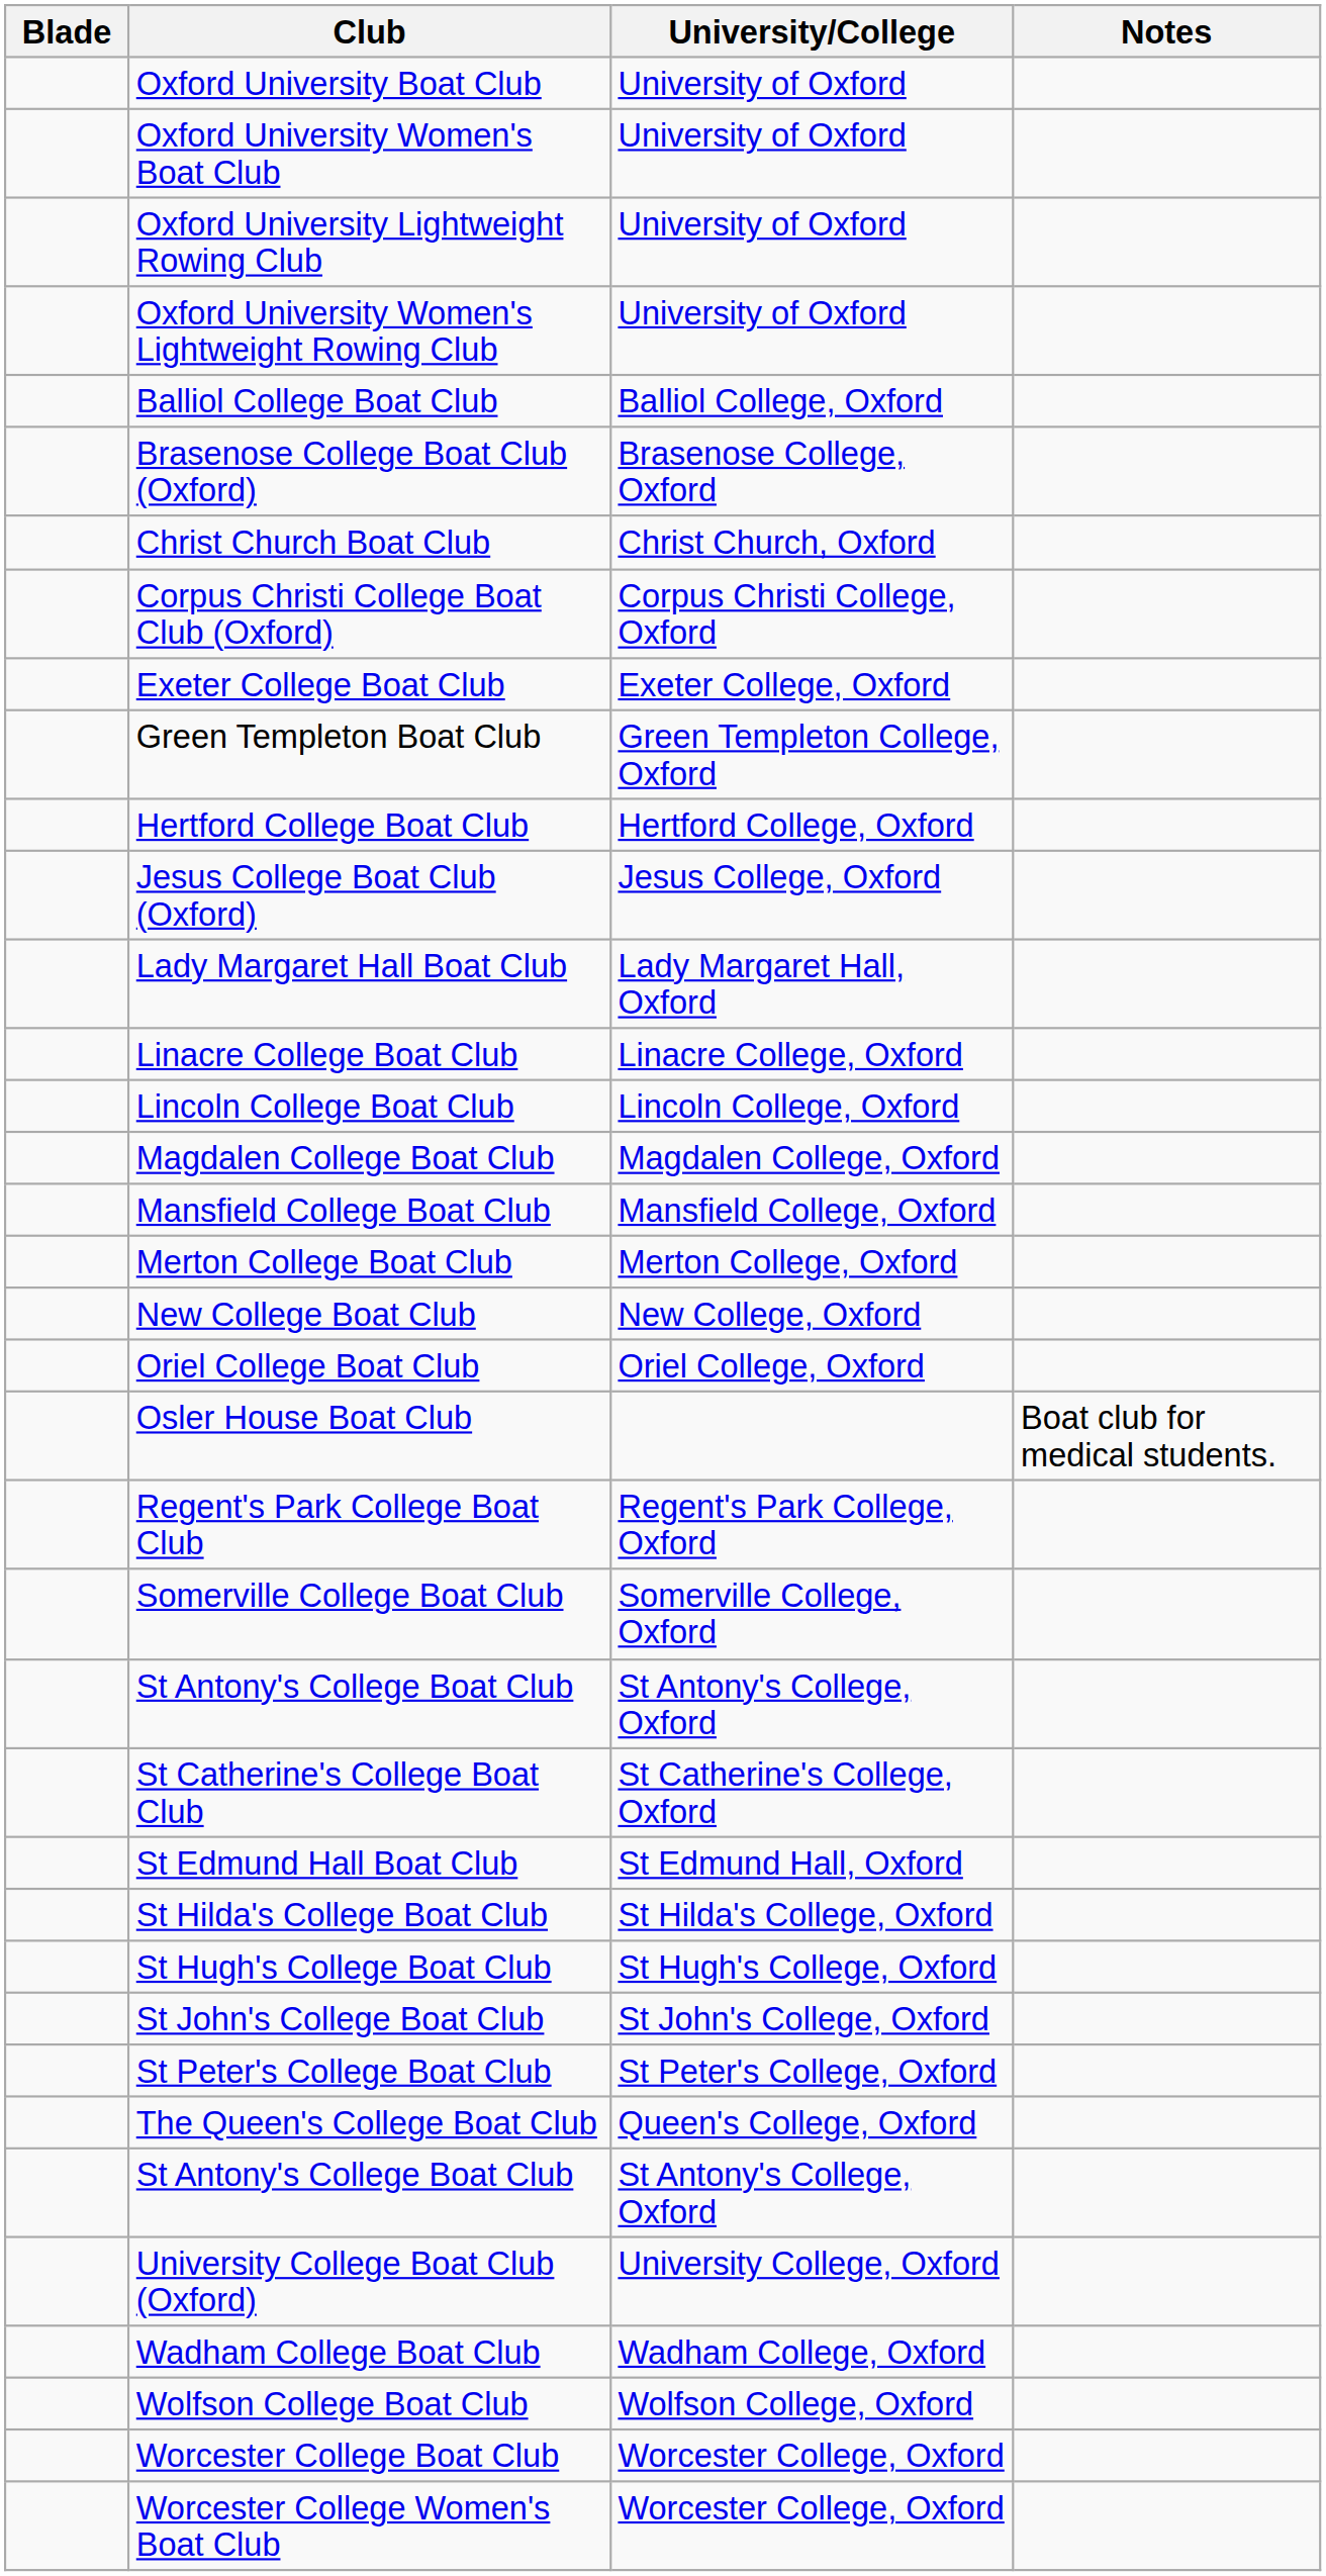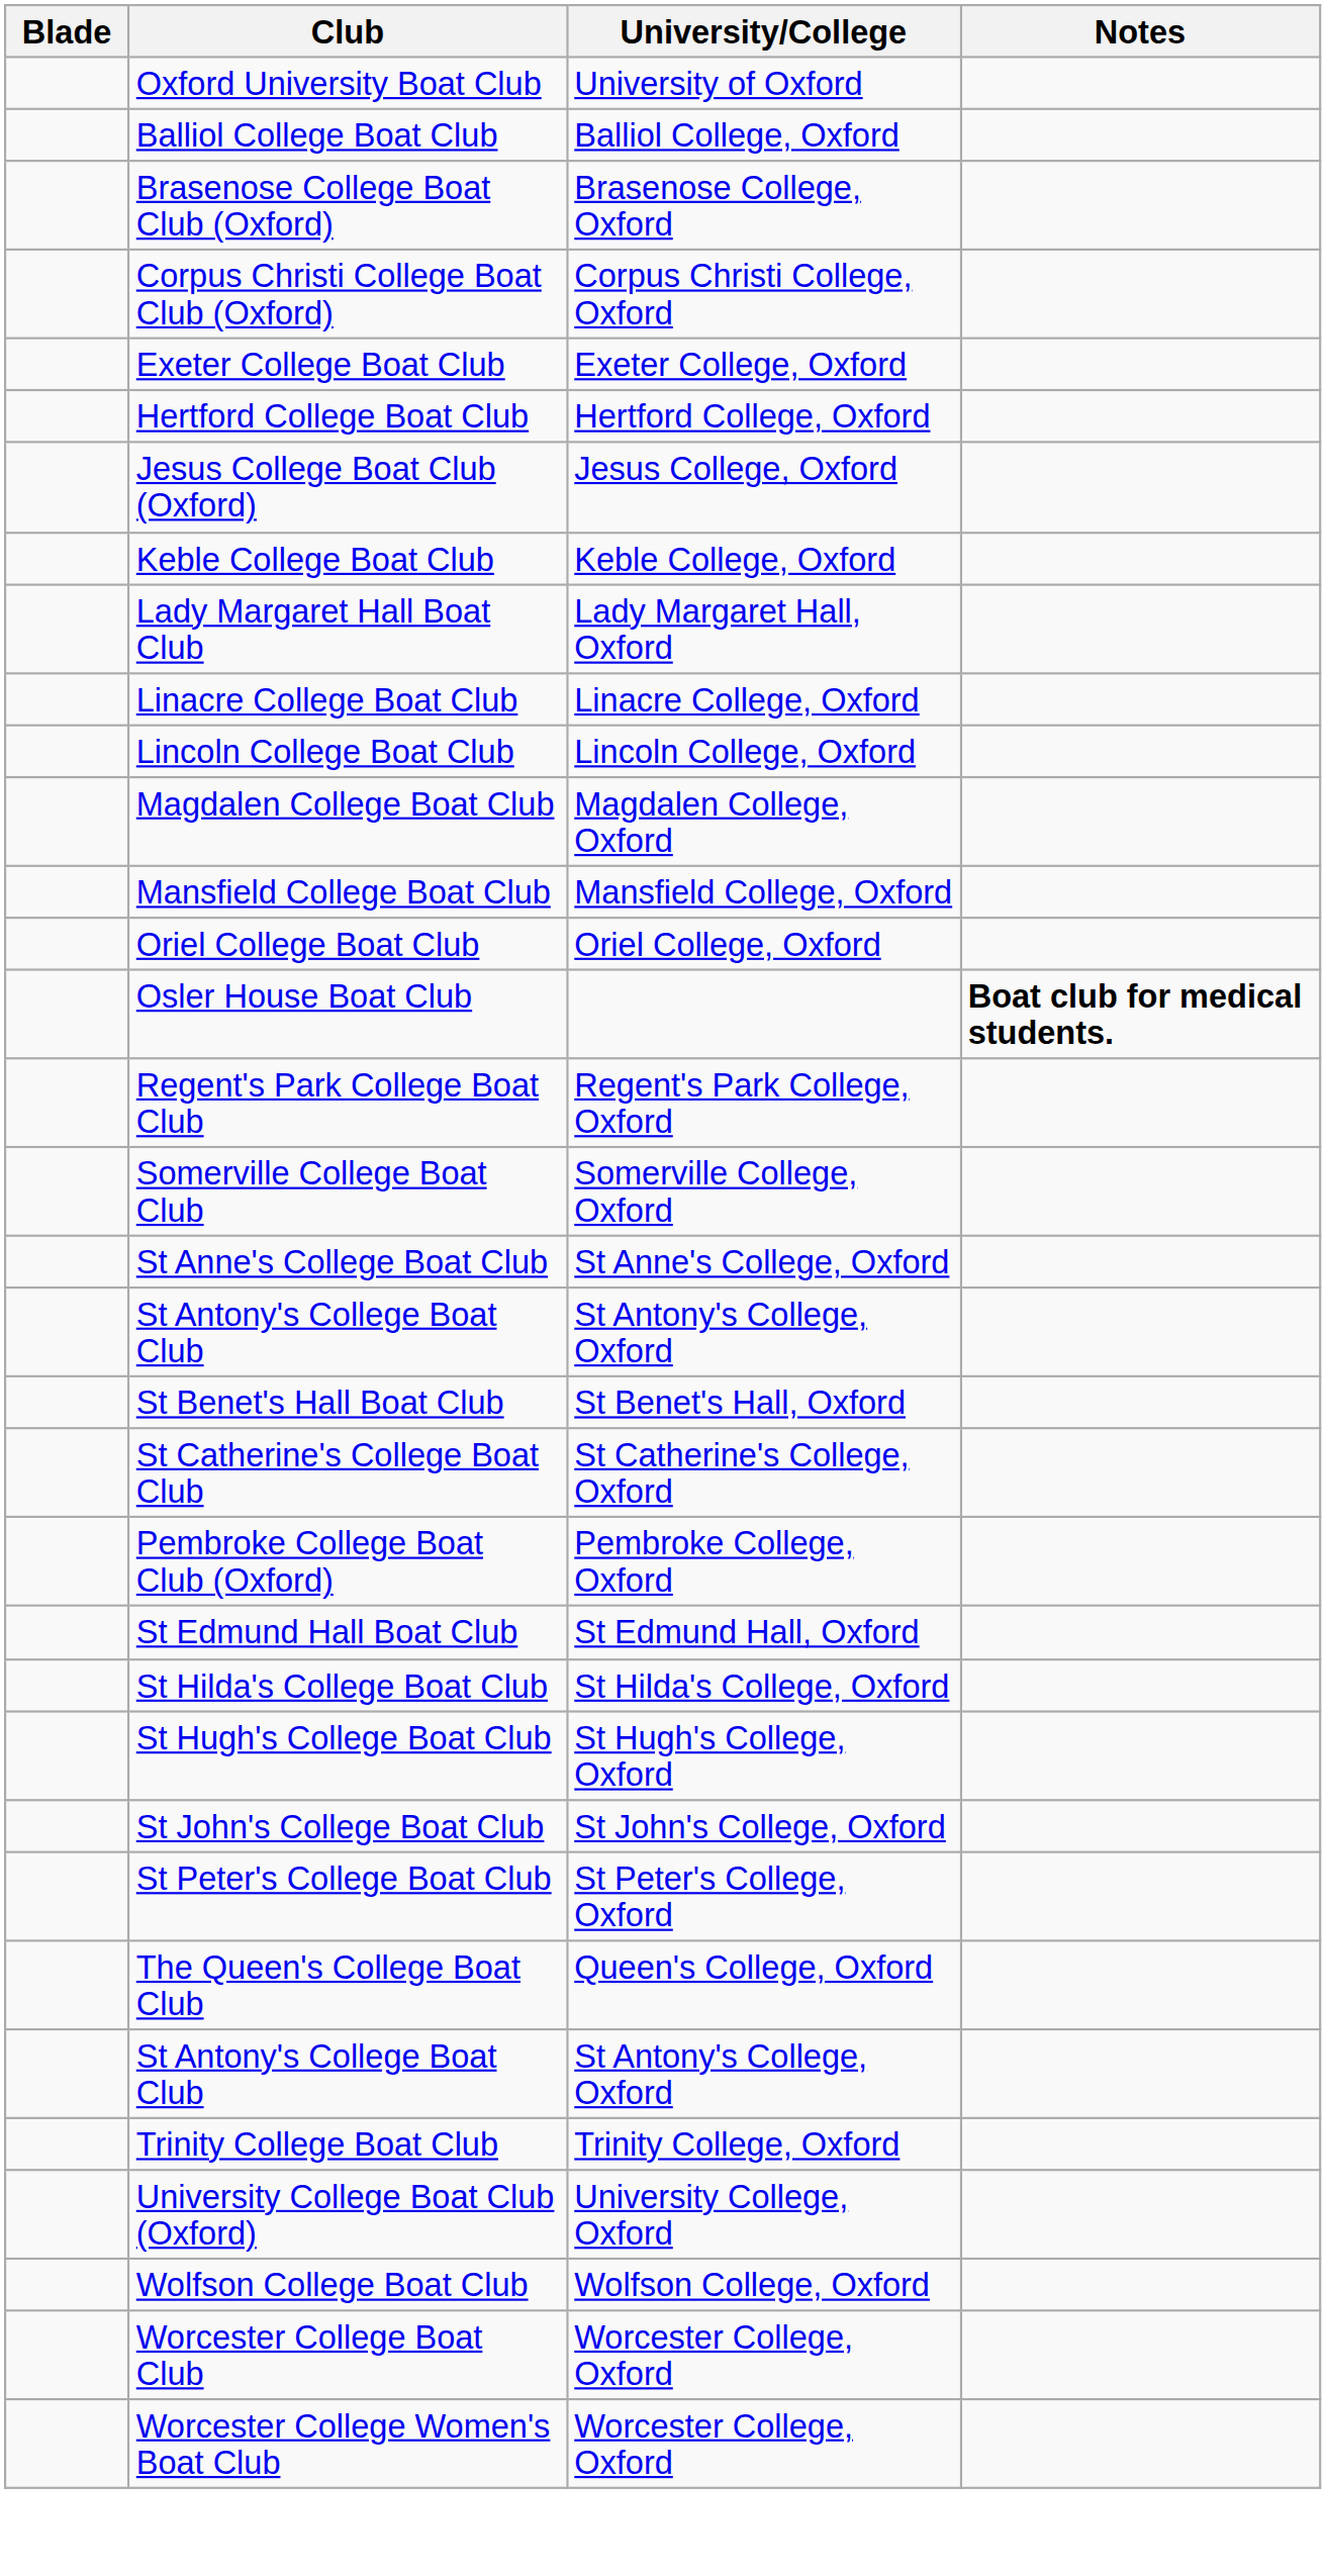 <table class=wikitable style=font-size:95%>
 <tr style="vertical-align:top; text-align:center;">
 <th style="width:50px;">Blade</th>
 <th>Club</th>
 <th>University/College</th>
 <th>Notes</th>
 </tr>
 <tr valign=top>
 <td align=center></td>
 <td><a href='#'>Oxford University Boat Club</a></td>
-<td><a href='#'>University of Oxford</a></td>
-<td></td>
-</tr>
-<tr valign=top>
-<td align=center></td>
-<td><a href='#'>Oxford University Women's Boat Club</a></td>
-<td><a href='#'>University of Oxford</a></td>
-<td></td>
-</tr>
-<tr valign=top>
-<td align=center></td>
-<td><a href='#'>Oxford University Lightweight Rowing Club</a></td>
-<td><a href='#'>University of Oxford</a></td>
-<td></td>
-</tr>
-<tr valign=top>
-<td align=center></td>
-<td><a href='#'>Oxford University Women's Lightweight Rowing Club</a></td>
 <td><a href='#'>University of Oxford</a></td>
 <td></td>
 </tr>
 <tr valign=top>
 <td align=center></td>
 <td><a href='#'>Balliol College Boat Club</a></td>
 <td><a href='#'>Balliol College, Oxford</a></td>
 <td></td>
 </tr>
 <tr valign=top>
 <td align=center></td>
 <td><a href='#'>Brasenose College Boat Club (Oxford)</a></td>
 <td><a href='#'>Brasenose College, Oxford</a></td>
 <td></td>
 </tr>
 <tr valign=top>
 <td align=center></td>
-<td><a href='#'>Christ Church Boat Club</a></td>
-<td><a href='#'>Christ Church, Oxford</a></td>
-<td></td>
-</tr>
-<tr valign=top>
-<td align=center></td>
 <td><a href='#'>Corpus Christi College Boat Club (Oxford)</a></td>
 <td><a href='#'>Corpus Christi College, Oxford</a></td>
 <td></td>
 </tr>
 <tr valign=top>
 <td align=center></td>
 <td><a href='#'>Exeter College Boat Club</a></td>
 <td><a href='#'>Exeter College, Oxford</a></td>
 <td></td>
 </tr>
 <tr valign=top>
 <td align=center></td>
-<td>Green Templeton Boat Club</td>
-<td><a href='#'>Green Templeton College, Oxford</a></td>
-<td></td>
-</tr>
-<tr valign=top>
-<td align=center></td>
 <td><a href='#'>Hertford College Boat Club</a></td>
 <td><a href='#'>Hertford College, Oxford</a></td>
 <td></td>
 </tr>
 <tr valign=top>
 <td align=center></td>
 <td><a href='#'>Jesus College Boat Club (Oxford)</a></td>
 <td><a href='#'>Jesus College, Oxford</a></td>
+<td></td>
+</tr>
+<tr valign=top>
+<td align=center></td>
+<td><a href='#'>Keble College Boat Club</a></td>
+<td><a href='#'>Keble College, Oxford</a></td>
 <td></td>
 </tr>
 <tr valign=top>
 <td align=center></td>
 <td><a href='#'>Lady Margaret Hall Boat Club</a></td>
 <td><a href='#'>Lady Margaret Hall, Oxford</a></td>
 <td></td>
 </tr>
 <tr valign=top>
 <td align=center></td>
 <td><a href='#'>Linacre College Boat Club</a></td>
 <td><a href='#'>Linacre College, Oxford</a></td>
 <td></td>
 </tr>
 <tr valign=top>
 <td align=center></td>
 <td><a href='#'>Lincoln College Boat Club</a></td>
 <td><a href='#'>Lincoln College, Oxford</a></td>
 <td></td>
 </tr>
 <tr valign=top>
 <td align=center></td>
 <td><a href='#'>Magdalen College Boat Club</a></td>
 <td><a href='#'>Magdalen College, Oxford</a></td>
 <td></td>
 </tr>
 <tr valign=top>
 <td align=center></td>
 <td><a href='#'>Mansfield College Boat Club</a></td>
 <td><a href='#'>Mansfield College, Oxford</a></td>
 <td></td>
 </tr>
 <tr valign=top>
 <td align=center></td>
-<td><a href='#'>Merton College Boat Club</a></td>
-<td><a href='#'>Merton College, Oxford</a></td>
-<td></td>
-</tr>
-<tr valign=top>
-<td align=center></td>
-<td><a href='#'>New College Boat Club</a></td>
-<td><a href='#'>New College, Oxford</a></td>
-<td></td>
-</tr>
-<tr valign=top>
-<td align=center></td>
 <td><a href='#'>Oriel College Boat Club</a></td>
 <td><a href='#'>Oriel College, Oxford</a></td>
 <td></td>
 </tr>
 <tr valign=top>
 <td align=center></td>
 <td><a href='#'>Osler House Boat Club</a></td>
 <td></td>
-<td>Boat club for medical students.</td>
+<td><strong>Boat club for medical students.</strong></td>
 </tr>
 <tr valign=top>
 <td align=center></td>
 <td><a href='#'>Regent's Park College Boat Club</a></td>
 <td><a href='#'>Regent's Park College, Oxford</a></td>
 <td></td>
 </tr>
 <tr valign=top>
 <td align=center></td>
 <td><a href='#'>Somerville College Boat Club</a></td>
 <td><a href='#'>Somerville College, Oxford</a></td>
 <td></td>
 </tr>
 <tr valign=top>
 <td align=center></td>
+<td><a href='#'>St Anne's College Boat Club</a></td>
+<td><a href='#'>St Anne's College, Oxford</a></td>
+<td></td>
+</tr>
+<tr valign=top>
+<td align=center></td>
 <td><a href='#'>St Antony's College Boat Club</a></td>
 <td><a href='#'>St Antony's College, Oxford</a></td>
 <td></td>
 </tr>
 <tr valign=top>
 <td align=center></td>
+<td><a href='#'>St Benet's Hall Boat Club</a></td>
+<td><a href='#'>St Benet's Hall, Oxford</a></td>
+<td></td>
+</tr>
+<tr valign=top>
+<td align=center></td>
 <td><a href='#'>St Catherine's College Boat Club</a></td>
 <td><a href='#'>St Catherine's College, Oxford</a></td>
+<td></td>
+</tr>
+<tr valign=top>
+<td align=center></td>
+<td><a href='#'>Pembroke College Boat Club (Oxford)</a></td>
+<td><a href='#'>Pembroke College, Oxford</a></td>
 <td></td>
 </tr>
 <tr valign=top>
 <td align=center></td>
 <td><a href='#'>St Edmund Hall Boat Club</a></td>
 <td><a href='#'>St Edmund Hall, Oxford</a></td>
 <td></td>
 </tr>
 <tr valign=top>
 <td align=center></td>
 <td><a href='#'>St Hilda's College Boat Club</a></td>
 <td><a href='#'>St Hilda's College, Oxford</a></td>
 <td></td>
 </tr>
 <tr valign=top>
 <td align=center></td>
 <td><a href='#'>St Hugh's College Boat Club</a></td>
 <td><a href='#'>St Hugh's College, Oxford</a></td>
 <td></td>
 </tr>
 <tr valign=top>
 <td align=center></td>
 <td><a href='#'>St John's College Boat Club</a></td>
 <td><a href='#'>St John's College, Oxford</a></td>
 <td></td>
 </tr>
 <tr valign=top>
 <td align=center></td>
 <td><a href='#'>St Peter's College Boat Club</a></td>
 <td><a href='#'>St Peter's College, Oxford</a></td>
 <td></td>
 </tr>
 <tr valign=top>
 <td align=center></td>
 <td><a href='#'>The Queen's College Boat Club</a></td>
 <td><a href='#'>Queen's College, Oxford</a></td>
 <td></td>
 </tr>
 <tr valign=top>
 <td align=center></td>
 <td><a href='#'>St Antony's College Boat Club</a></td>
 <td><a href='#'>St Antony's College, Oxford</a></td>
 <td></td>
 </tr>
 <tr valign=top>
 <td align=center></td>
-<td><a href='#'>University College Boat Club (Oxford)</a></td>
-<td><a href='#'>University College, Oxford</a></td>
+<td><a href='#'>Trinity College Boat Club</a></td>
+<td><a href='#'>Trinity College, Oxford</a></td>
 <td></td>
 </tr>
 <tr valign=top>
 <td align=center></td>
-<td><a href='#'>Wadham College Boat Club</a></td>
-<td><a href='#'>Wadham College, Oxford</a></td>
+<td><a href='#'>University College Boat Club (Oxford)</a></td>
+<td><a href='#'>University College, Oxford</a></td>
 <td></td>
 </tr>
 <tr valign=top>
 <td align=center></td>
 <td><a href='#'>Wolfson College Boat Club</a></td>
 <td><a href='#'>Wolfson College, Oxford</a></td>
 <td></td>
 </tr>
 <tr valign=top>
 <td align=center></td>
 <td><a href='#'>Worcester College Boat Club</a></td>
 <td><a href='#'>Worcester College, Oxford</a></td>
 <td></td>
 </tr>
 <tr valign=top>
 <td align=center></td>
 <td><a href='#'> Worcester College Women's Boat Club</a></td>
 <td><a href='#'>Worcester College, Oxford</a></td>
 <td></td>
 </tr>
 </table>
